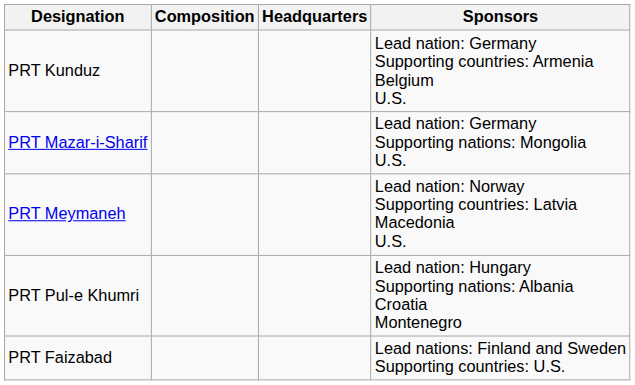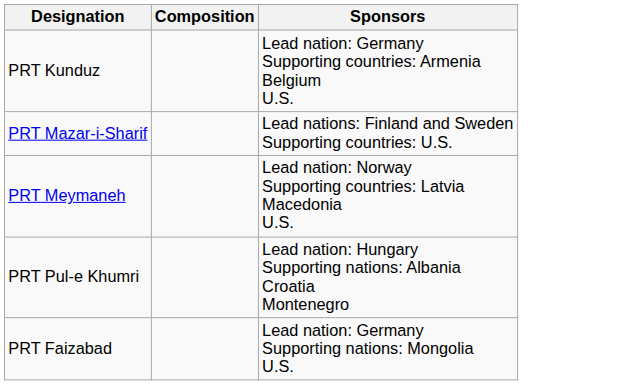 <table class="wikitable">
 <tr>
 <th>Designation</th>
 <th>Composition</th>
-<th>Headquarters</th>
 <th>Sponsors</th>
 </tr>
 <tr>
 <td>PRT Kunduz</td>
-<td></td>
 <td></td>
 <td>Lead nation: Germany<br>Supporting countries: Armenia<br>Belgium<br>U.S.</td>
 </tr>
 <tr>
 <td><a href='#'>PRT Mazar-i-Sharif</a></td>
 <td></td>
-<td></td>
-<td>Lead nation: Germany<br>Supporting nations: Mongolia<br>U.S.</td>
+<td>Lead nations: Finland and Sweden<br> Supporting countries: U.S.</td>
 </tr>
 <tr>
 <td><a href='#'>PRT Meymaneh</a></td>
-<td></td>
 <td></td>
 <td>Lead nation: Norway<br>Supporting countries: Latvia<br>Macedonia<br>U.S.</td>
 </tr>
 <tr>
 <td>PRT Pul-e Khumri</td>
 <td></td>
-<td></td>
 <td>Lead nation: Hungary<br>Supporting nations: Albania<br>Croatia<br>Montenegro</td>
 </tr>
 <tr>
 <td>PRT Faizabad</td>
 <td></td>
-<td></td>
-<td>Lead nations: Finland and Sweden<br> Supporting countries: U.S.</td>
+<td>Lead nation: Germany<br>Supporting nations: Mongolia<br>U.S.</td>
 </tr>
 </table>
